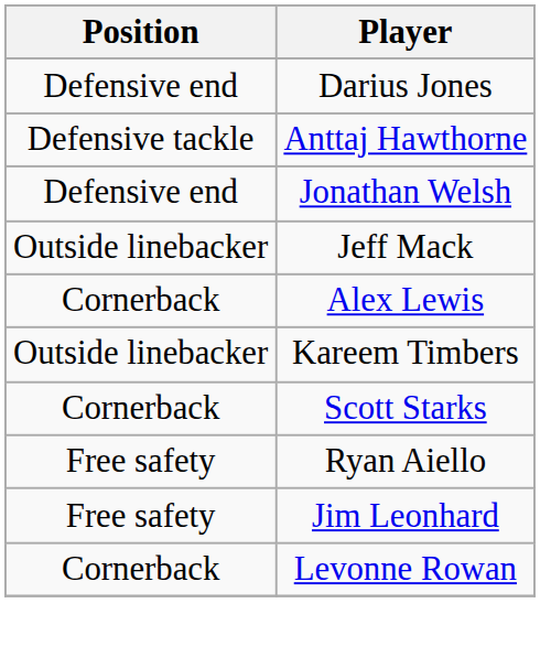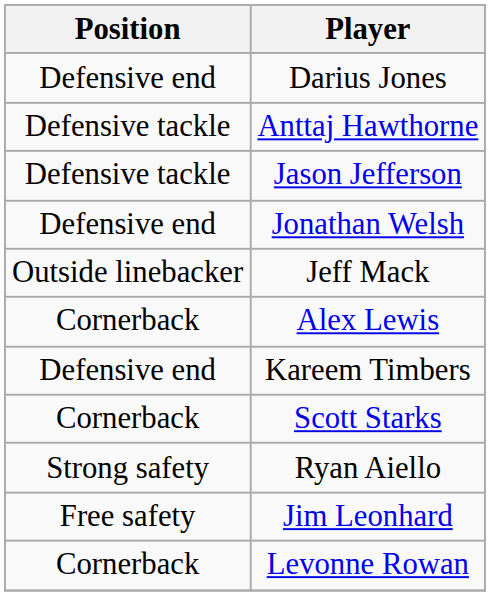 <table class="wikitable" style="text-align: center;">
 <tr>
 <th>Position</th>
 <th>Player</th>
 </tr>
 <tr>
 <td>Defensive end</td>
 <td>Darius Jones</td>
 </tr>
 <tr>
 <td>Defensive tackle</td>
 <td><a href='#'>Anttaj Hawthorne</a></td>
 </tr>
 <tr>
+<td>Defensive tackle</td>
+<td><a href='#'>Jason Jefferson</a></td>
+</tr>
+<tr>
 <td>Defensive end</td>
 <td><a href='#'>Jonathan Welsh</a></td>
 </tr>
 <tr>
 <td>Outside linebacker</td>
 <td>Jeff Mack</td>
 </tr>
 <tr>
 <td>Cornerback</td>
 <td><a href='#'>Alex Lewis</a></td>
 </tr>
 <tr>
-<td>Outside linebacker</td>
+<td>Defensive end</td>
 <td>Kareem Timbers</td>
 </tr>
 <tr>
 <td>Cornerback</td>
 <td><a href='#'>Scott Starks</a></td>
 </tr>
 <tr>
-<td>Free safety</td>
+<td>Strong safety</td>
 <td>Ryan Aiello</td>
 </tr>
 <tr>
 <td>Free safety</td>
 <td><a href='#'>Jim Leonhard</a></td>
 </tr>
 <tr>
 <td>Cornerback</td>
 <td><a href='#'>Levonne Rowan</a></td>
 </tr>
 <tr>
 </tr>
 </table>
